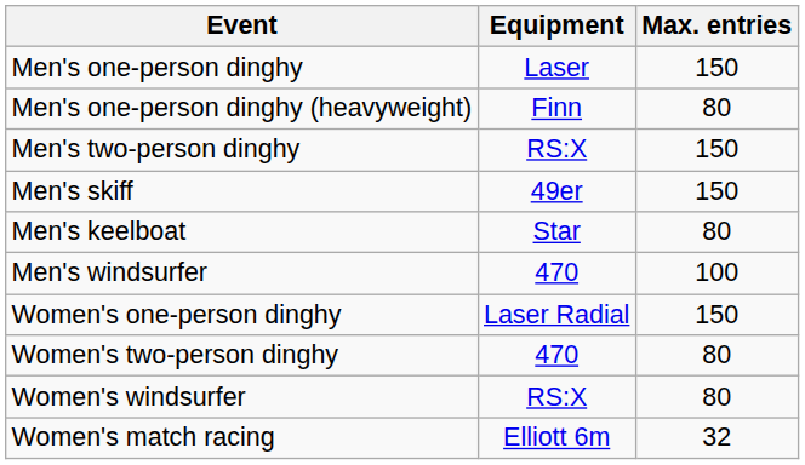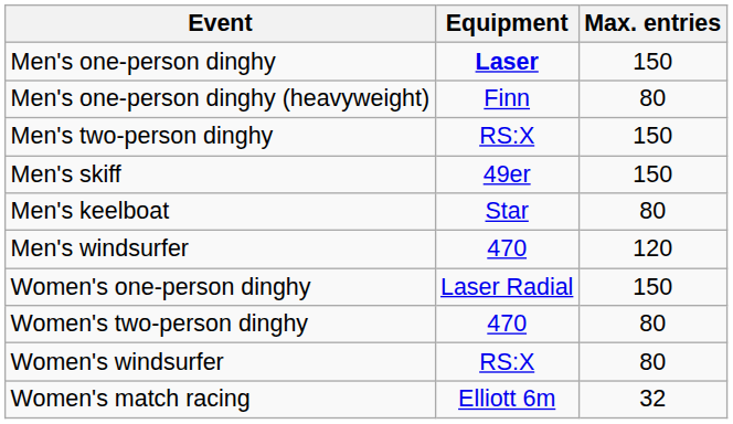 <table class=wikitable>
 <tr>
 <th>Event</th>
 <th>Equipment</th>
 <th>Max. entries</th>
 </tr>
 <tr>
 <td>Men's one-person dinghy</td>
-<td align=center><a href='#'>Laser</a></td>
+<td align=center><strong><a href='#'>Laser</a></strong></td>
 <td align=center>150</td>
 </tr>
 <tr>
 <td>Men's one-person dinghy (heavyweight)</td>
 <td align=center><a href='#'>Finn</a></td>
 <td align=center>80</td>
 </tr>
 <tr>
 <td>Men's two-person dinghy</td>
 <td align=center><a href='#'>RS:X</a></td>
 <td align=center>150</td>
 </tr>
 <tr>
 <td>Men's skiff</td>
 <td align=center><a href='#'>49er</a></td>
 <td align=center>150</td>
 </tr>
 <tr>
 <td>Men's keelboat</td>
 <td align=center><a href='#'>Star</a></td>
 <td align=center>80</td>
 </tr>
 <tr>
 <td>Men's windsurfer</td>
 <td align=center><a href='#'>470</a></td>
-<td align=center>100</td>
+<td align=center>120</td>
 </tr>
 <tr>
 <td>Women's one-person dinghy</td>
 <td align=center><a href='#'>Laser Radial</a></td>
 <td align=center>150</td>
 </tr>
 <tr>
 <td>Women's two-person dinghy</td>
 <td align=center><a href='#'>470</a></td>
 <td align=center>80</td>
 </tr>
 <tr>
 <td>Women's windsurfer</td>
 <td align=center><a href='#'>RS:X</a></td>
 <td align=center>80</td>
 </tr>
 <tr>
 <td>Women's match racing</td>
 <td align=center><a href='#'>Elliott 6m</a></td>
 <td align=center>32</td>
 </tr>
 </table>
